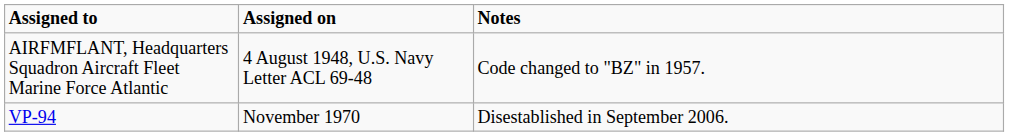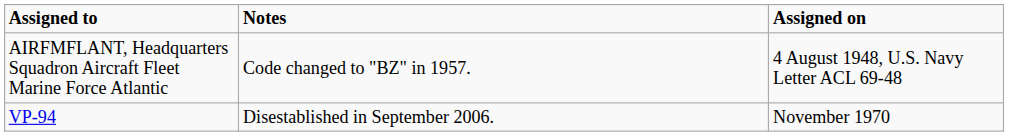 <table class="wikitable" style="width: 70%;">
 <tr>
 <td style="width: 200px;"><strong>Assigned to</strong></td>
+<td><strong>Notes</strong></td>
 <td style="width: 200px;"><strong>Assigned on</strong></td>
-<td><strong>Notes</strong></td>
 </tr>
 <tr>
 <td>AIRFMFLANT, Headquarters Squadron Aircraft Fleet Marine Force Atlantic</td>
+<td>Code changed to "BZ" in 1957.</td>
 <td>4 August 1948, U.S. Navy Letter ACL 69-48</td>
-<td>Code changed to "BZ" in 1957.</td>
 </tr>
 <tr>
 <td><a href='#'>VP-94</a></td>
+<td>Disestablished in September 2006.</td>
 <td>November 1970</td>
-<td>Disestablished in September 2006.</td>
 </tr>
 </table>
